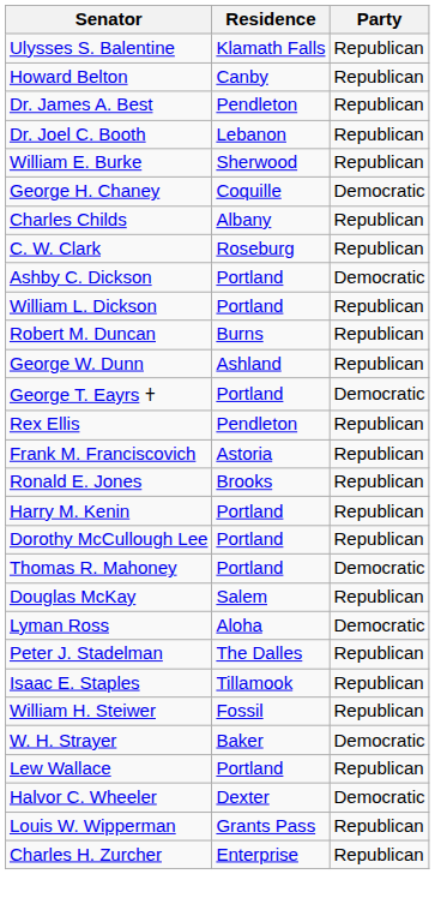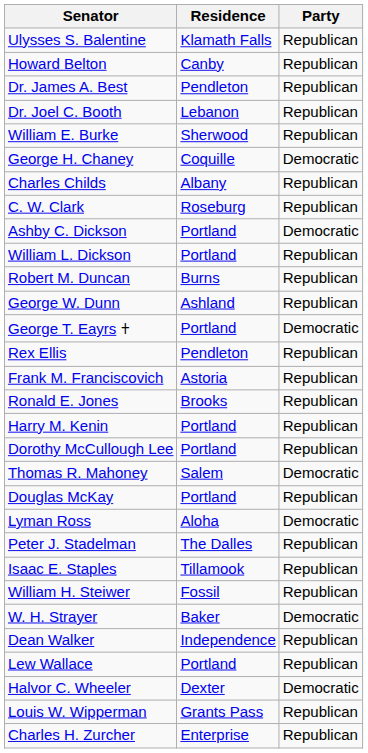 <table class="wikitable">
 <tr>
 <th>Senator</th>
 <th>Residence</th>
 <th>Party</th>
 </tr>
 <tr>
 <td><a href='#'>Ulysses S. Balentine</a></td>
 <td><a href='#'>Klamath Falls</a></td>
 <td>Republican</td>
 </tr>
 <tr>
 <td><a href='#'>Howard Belton</a></td>
 <td><a href='#'>Canby</a></td>
 <td>Republican</td>
 </tr>
 <tr>
 <td><a href='#'>Dr. James A. Best</a></td>
 <td><a href='#'>Pendleton</a></td>
 <td>Republican</td>
 </tr>
 <tr>
 <td><a href='#'>Dr. Joel C. Booth</a></td>
 <td><a href='#'>Lebanon</a></td>
 <td>Republican</td>
 </tr>
 <tr>
 <td><a href='#'>William E. Burke</a></td>
 <td><a href='#'>Sherwood</a></td>
 <td>Republican</td>
 </tr>
 <tr>
 <td><a href='#'>George H. Chaney</a></td>
 <td><a href='#'>Coquille</a></td>
 <td>Democratic</td>
 </tr>
 <tr>
 <td><a href='#'>Charles Childs</a></td>
 <td><a href='#'>Albany</a></td>
 <td>Republican</td>
 </tr>
 <tr>
 <td><a href='#'>C. W. Clark</a></td>
 <td><a href='#'>Roseburg</a></td>
 <td>Republican</td>
 </tr>
 <tr>
 <td><a href='#'>Ashby C. Dickson</a></td>
 <td><a href='#'>Portland</a></td>
 <td>Democratic</td>
 </tr>
 <tr>
 <td><a href='#'>William L. Dickson</a></td>
 <td><a href='#'>Portland</a></td>
 <td>Republican</td>
 </tr>
 <tr>
 <td><a href='#'>Robert M. Duncan</a></td>
 <td><a href='#'>Burns</a></td>
 <td>Republican</td>
 </tr>
 <tr>
 <td><a href='#'>George W. Dunn</a></td>
 <td><a href='#'>Ashland</a></td>
 <td>Republican</td>
 </tr>
 <tr>
 <td><a href='#'>George T. Eayrs</a> 𐠒</td>
 <td><a href='#'>Portland</a></td>
 <td>Democratic</td>
 </tr>
 <tr>
 <td><a href='#'>Rex Ellis</a></td>
 <td><a href='#'>Pendleton</a></td>
 <td>Republican</td>
 </tr>
 <tr>
 <td><a href='#'>Frank M. Franciscovich</a></td>
 <td><a href='#'>Astoria</a></td>
 <td>Republican</td>
 </tr>
 <tr>
 <td><a href='#'>Ronald E. Jones</a></td>
 <td><a href='#'>Brooks</a></td>
 <td>Republican</td>
 </tr>
 <tr>
 <td><a href='#'>Harry M. Kenin</a></td>
 <td><a href='#'>Portland</a></td>
 <td>Republican</td>
 </tr>
 <tr>
 <td><a href='#'>Dorothy McCullough Lee</a></td>
 <td><a href='#'>Portland</a></td>
 <td>Republican</td>
 </tr>
 <tr>
 <td><a href='#'>Thomas R. Mahoney</a></td>
-<td><a href='#'>Portland</a></td>
+<td><a href='#'>Salem</a></td>
 <td>Democratic</td>
 </tr>
 <tr>
 <td><a href='#'>Douglas McKay</a></td>
-<td><a href='#'>Salem</a></td>
+<td><a href='#'>Portland</a></td>
 <td>Republican</td>
 </tr>
 <tr>
 <td><a href='#'>Lyman Ross</a></td>
 <td><a href='#'>Aloha</a></td>
 <td>Democratic</td>
 </tr>
 <tr>
 <td><a href='#'>Peter J. Stadelman</a></td>
 <td><a href='#'>The Dalles</a></td>
 <td>Republican</td>
 </tr>
 <tr>
 <td><a href='#'>Isaac E. Staples</a></td>
 <td><a href='#'>Tillamook</a></td>
 <td>Republican</td>
 </tr>
 <tr>
 <td><a href='#'>William H. Steiwer</a></td>
 <td><a href='#'>Fossil</a></td>
 <td>Republican</td>
 </tr>
 <tr>
 <td><a href='#'>W. H. Strayer</a></td>
 <td><a href='#'>Baker</a></td>
 <td>Democratic</td>
 </tr>
 <tr>
+<td><a href='#'>Dean Walker</a></td>
+<td><a href='#'>Independence</a></td>
+<td>Republican</td>
+</tr>
+<tr>
 <td><a href='#'>Lew Wallace</a></td>
 <td><a href='#'>Portland</a></td>
 <td>Republican</td>
 </tr>
 <tr>
 <td><a href='#'>Halvor C. Wheeler</a></td>
 <td><a href='#'>Dexter</a></td>
 <td>Democratic</td>
 </tr>
 <tr>
 <td><a href='#'>Louis W. Wipperman</a></td>
 <td><a href='#'>Grants Pass</a></td>
 <td>Republican</td>
 </tr>
 <tr>
 <td><a href='#'>Charles H. Zurcher</a></td>
 <td><a href='#'>Enterprise</a></td>
 <td>Republican</td>
 </tr>
 </table>
